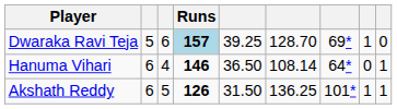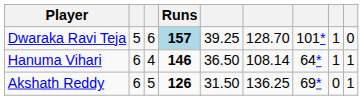 <table class="wikitable sortable" style="text-align: center;">
 <tr>
 <th class="unsortable">Player</th>
 <th></th>
 <th></th>
 <th>Runs</th>
 <th></th>
 <th></th>
 <th></th>
 <th></th>
 <th></th>
 </tr>
 <tr>
 <td style="text-align:left"><a href='#'>Dwaraka Ravi Teja</a></td>
 <td style="text-align:left">5</td>
 <td>6</td>
 <td style="background: lightblue;"><strong>157</strong></td>
 <td>39.25</td>
 <td>128.70</td>
-<td>69<a href='#'>*</a></td>
+<td>101<a href='#'>*</a></td>
 <td>1</td>
 <td>0</td>
 </tr>
 <tr>
 <td style="text-align:left"><a href='#'>Hanuma Vihari</a></td>
 <td style="text-align:left">6</td>
 <td>4</td>
 <td><strong>146</strong></td>
 <td>36.50</td>
 <td>108.14</td>
 <td>64<a href='#'>*</a></td>
-<td>0</td>
+<td>1</td>
 <td>1</td>
 </tr>
 <tr>
 <td style="text-align:left"><a href='#'>Akshath Reddy</a></td>
 <td style="text-align:left">6</td>
 <td>5</td>
 <td><strong>126</strong></td>
 <td>31.50</td>
 <td>136.25</td>
-<td>101<a href='#'>*</a></td>
-<td>1</td>
+<td>69<a href='#'>*</a></td>
+<td>0</td>
 <td>1</td>
 </tr>
 </table>
